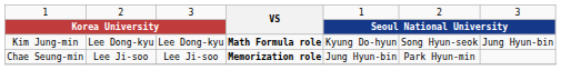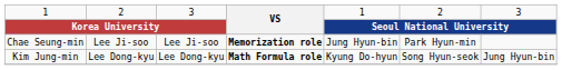 <table class="wikitable" style="text-align:center">
 <tr>
 <td>1</td>
 <td>2</td>
 <td>3</td>
 <th rowspan="2">VS</th>
 <td>1</td>
 <td>2</td>
 <td>3</td>
 </tr>
 <tr>
 <th colspan="3" style="background-color:#BF3B3C; color:white">Korea University</th>
 <th colspan="3" style="background-color:#153888; color:white">Seoul National University</th>
 </tr>
 <tr>
+<td>Chae Seung-min</td>
+<td>Lee Ji-soo</td>
+<td>Lee Ji-soo</td>
+<td><strong>Memorization role</strong></td>
+<td>Jung Hyun-bin</td>
+<td>Park Hyun-min</td>
+<td></td>
+</tr>
+<tr>
 <td>Kim Jung-min</td>
 <td>Lee Dong-kyu</td>
 <td>Lee Dong-kyu</td>
 <td><strong>Math Formula role</strong></td>
 <td>Kyung Do-hyun</td>
 <td>Song Hyun-seok</td>
 <td>Jung Hyun-bin</td>
 </tr>
 <tr>
-<td>Chae Seung-min</td>
-<td>Lee Ji-soo</td>
-<td>Lee Ji-soo</td>
-<td><strong>Memorization role</strong></td>
-<td>Jung Hyun-bin</td>
-<td>Park Hyun-min</td>
-<td></td>
-</tr>
-<tr>
 </tr>
 </table>
